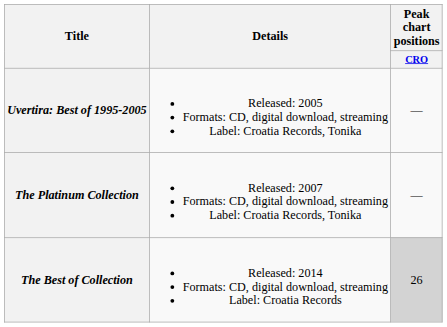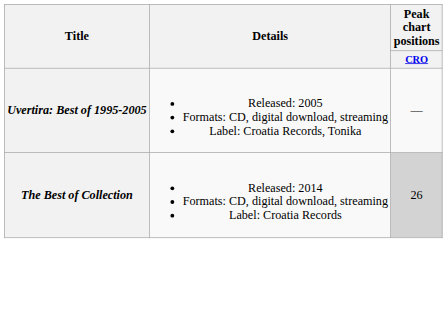 <table class="wikitable plainrowheaders" style="text-align:center;">
 <tr>
 <th scope="col" rowspan="2">Title</th>
 <th scope="col" rowspan="2">Details</th>
 <th scope="col" colspan="1">Peak chart positions</th>
 </tr>
 <tr>
 <th scope="col" style="width:3em;font-size:85%;"><a href='#'>CRO</a><br></th>
 </tr>
 <tr>
 <th scope="row"><em>Uvertira: Best of 1995-2005</em></th>
 <td><br><ul><li>Released: 2005</li><li>Formats: CD, digital download, streaming</li><li>Label: Croatia Records, Tonika</li></ul></td>
 <td>—</td>
 </tr>
 <tr>
-<th scope="row"><em>The Platinum Collection</em></th>
-<td><br><ul><li>Released: 2007</li><li>Formats: CD, digital download, streaming</li><li>Label: Croatia Records, Tonika</li></ul></td>
-<td>—</td>
-</tr>
-<tr>
 <th scope="row"><em>The Best of Collection</em></th>
 <td><br><ul><li>Released: 2014</li><li>Formats: CD, digital download, streaming</li><li>Label: Croatia Records</li></ul></td>
 <td style="background: lightgrey;">26</td>
 </tr>
 </table>
